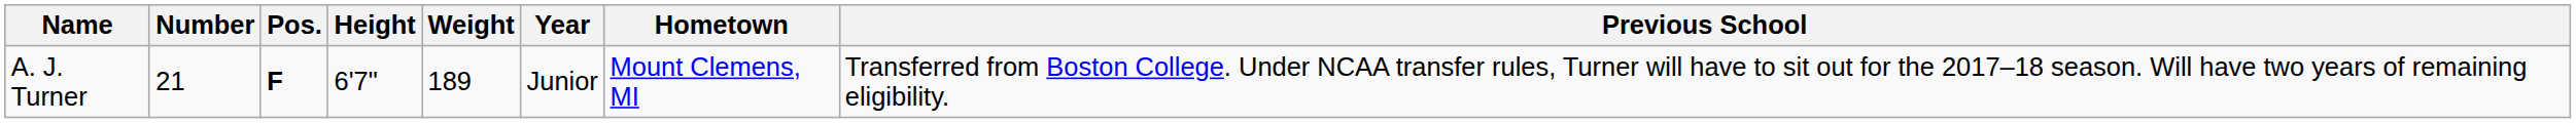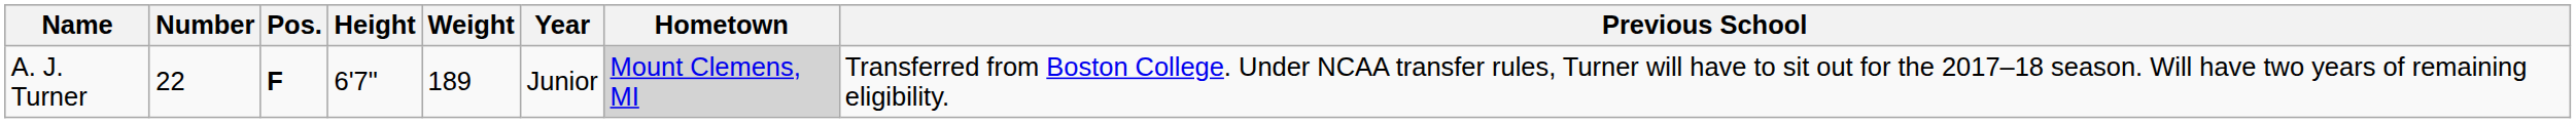 <table class="wikitable sortable" border="1">
 <tr>
 <th>Name</th>
 <th>Number</th>
 <th>Pos.</th>
 <th>Height</th>
 <th>Weight</th>
 <th>Year</th>
 <th>Hometown</th>
 <th class="unsortable">Previous School</th>
 </tr>
 <tr>
 <td>A. J. Turner</td>
-<td>21</td>
+<td>22</td>
 <td><strong>F</strong></td>
 <td>6'7"</td>
 <td>189</td>
 <td>Junior</td>
-<td><a href='#'>Mount Clemens, MI</a></td>
+<td style="background: lightgrey;"><a href='#'>Mount Clemens, MI</a></td>
 <td>Transferred from <a href='#'>Boston College</a>. Under NCAA transfer rules, Turner will have to sit out for the 2017–18 season. Will have two years of remaining eligibility.</td>
 </tr>
 </table>
